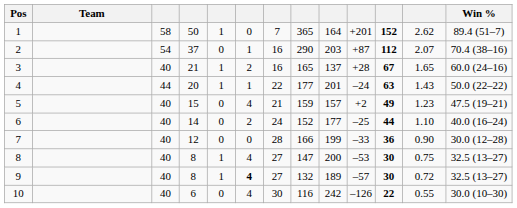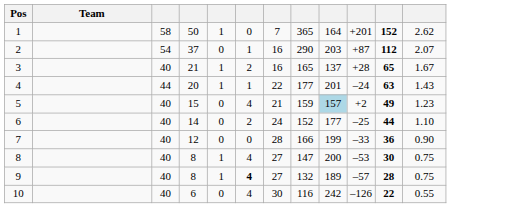 <table class="wikitable sortable" style="text-align:center; font-size: 90%">
 <tr>
 <th width="30">Pos</th>
 <th width="150">Team</th>
 <th width="30"></th>
 <th width="30"></th>
 <th width="30"></th>
 <th width="30"></th>
 <th width="30"></th>
 <th width="30"></th>
 <th width="30"></th>
 <th width="30"></th>
 <th width="30"></th>
 <th width="50"></th>
-<th width="80">Win %</th>
 </tr>
 <tr>
 <td>1</td>
 <td style="text-align:left;"></td>
 <td>58</td>
 <td>50</td>
 <td>1</td>
 <td>0</td>
 <td>7</td>
 <td>365</td>
 <td>164</td>
 <td>+201</td>
 <td><strong>152</strong></td>
 <td>2.62</td>
-<td>89.4 (51–7)</td>
 </tr>
 <tr>
 <td>2</td>
 <td style="text-align:left;"></td>
 <td>54</td>
 <td>37</td>
 <td>0</td>
 <td>1</td>
 <td>16</td>
 <td>290</td>
 <td>203</td>
 <td>+87</td>
 <td><strong>112</strong></td>
 <td>2.07</td>
-<td>70.4 (38–16)</td>
 </tr>
 <tr>
 <td>3</td>
 <td style="text-align:left;"></td>
 <td>40</td>
 <td>21</td>
 <td>1</td>
 <td>2</td>
 <td>16</td>
 <td>165</td>
 <td>137</td>
 <td>+28</td>
-<td><strong>67</strong></td>
-<td>1.65</td>
-<td>60.0 (24–16)</td>
+<td><strong>65</strong></td>
+<td>1.67</td>
 </tr>
 <tr>
 <td>4</td>
 <td style="text-align:left;"></td>
 <td>44</td>
 <td>20</td>
 <td>1</td>
 <td>1</td>
 <td>22</td>
 <td>177</td>
 <td>201</td>
 <td>–24</td>
 <td><strong>63</strong></td>
 <td>1.43</td>
-<td>50.0 (22–22)</td>
 </tr>
 <tr>
 <td>5</td>
 <td style="text-align:left;"></td>
 <td>40</td>
 <td>15</td>
 <td>0</td>
 <td>4</td>
 <td>21</td>
 <td>159</td>
-<td>157</td>
+<td style="background: lightblue;">157</td>
 <td>+2</td>
 <td><strong>49</strong></td>
 <td>1.23</td>
-<td>47.5 (19–21)</td>
 </tr>
 <tr>
 <td>6</td>
 <td style="text-align:left;"></td>
 <td>40</td>
 <td>14</td>
 <td>0</td>
 <td>2</td>
 <td>24</td>
 <td>152</td>
 <td>177</td>
 <td>–25</td>
 <td><strong>44</strong></td>
 <td>1.10</td>
-<td>40.0 (16–24)</td>
 </tr>
 <tr>
 <td>7</td>
 <td style="text-align:left;"></td>
 <td>40</td>
 <td>12</td>
 <td>0</td>
 <td>0</td>
 <td>28</td>
 <td>166</td>
 <td>199</td>
 <td>–33</td>
 <td><strong>36</strong></td>
 <td>0.90</td>
-<td>30.0 (12–28)</td>
 </tr>
 <tr>
 <td>8</td>
 <td style="text-align:left;"></td>
 <td>40</td>
 <td>8</td>
 <td>1</td>
 <td>4</td>
 <td>27</td>
 <td>147</td>
 <td>200</td>
 <td>–53</td>
 <td><strong>30</strong></td>
 <td>0.75</td>
-<td>32.5 (13–27)</td>
 </tr>
 <tr>
 <td>9</td>
 <td style="text-align:left;"></td>
 <td>40</td>
 <td>8</td>
 <td>1</td>
 <td><strong>4</strong></td>
 <td>27</td>
 <td>132</td>
 <td>189</td>
 <td>–57</td>
-<td><strong>30</strong></td>
-<td>0.72</td>
-<td>32.5 (13–27)</td>
+<td><strong>28</strong></td>
+<td>0.75</td>
 </tr>
 <tr>
 <td>10</td>
 <td style="text-align:left;"></td>
 <td>40</td>
 <td>6</td>
 <td>0</td>
 <td>4</td>
 <td>30</td>
 <td>116</td>
 <td>242</td>
 <td>–126</td>
 <td><strong>22</strong></td>
 <td>0.55</td>
-<td>30.0 (10–30)</td>
 </tr>
 </table>
